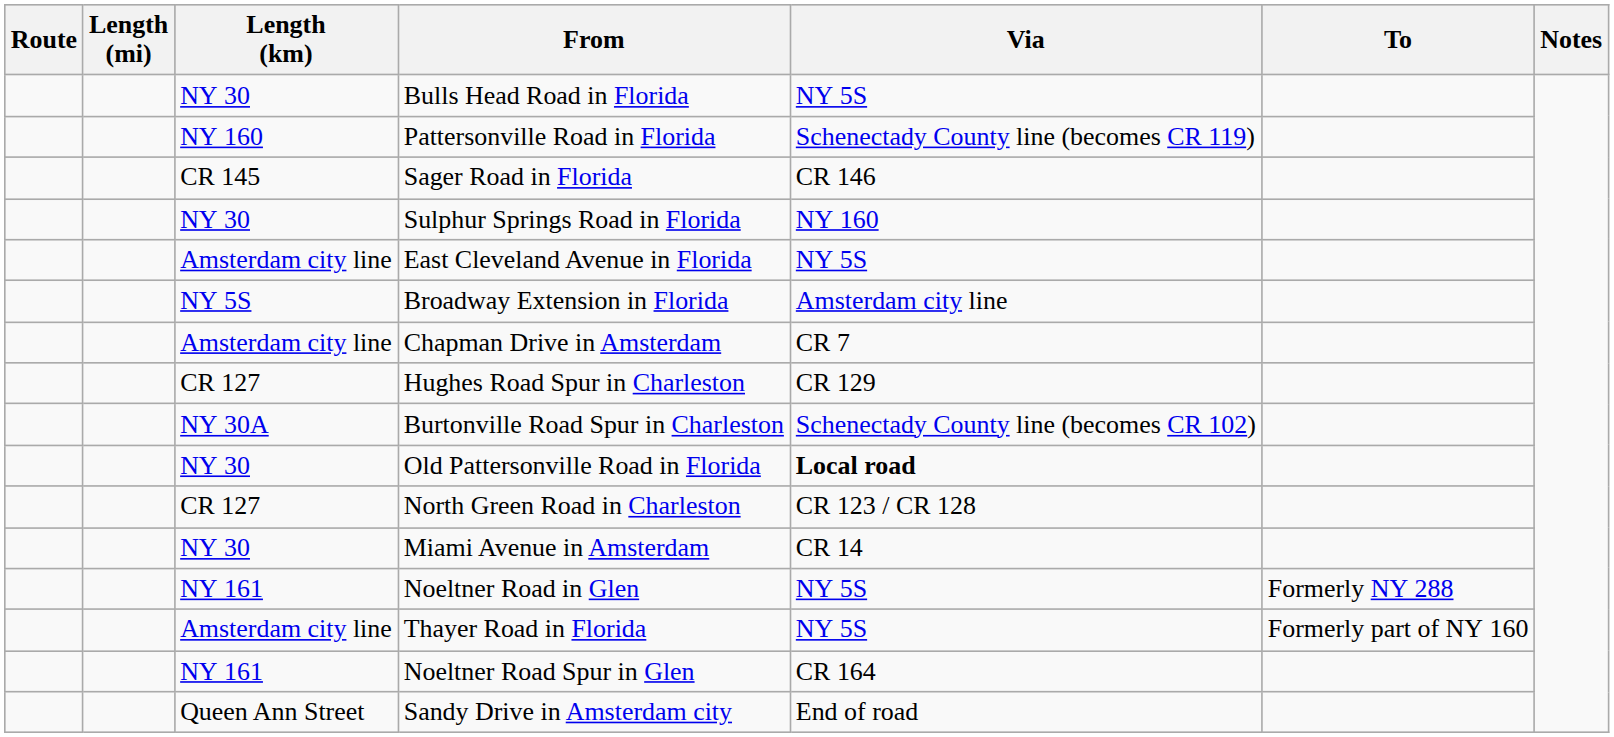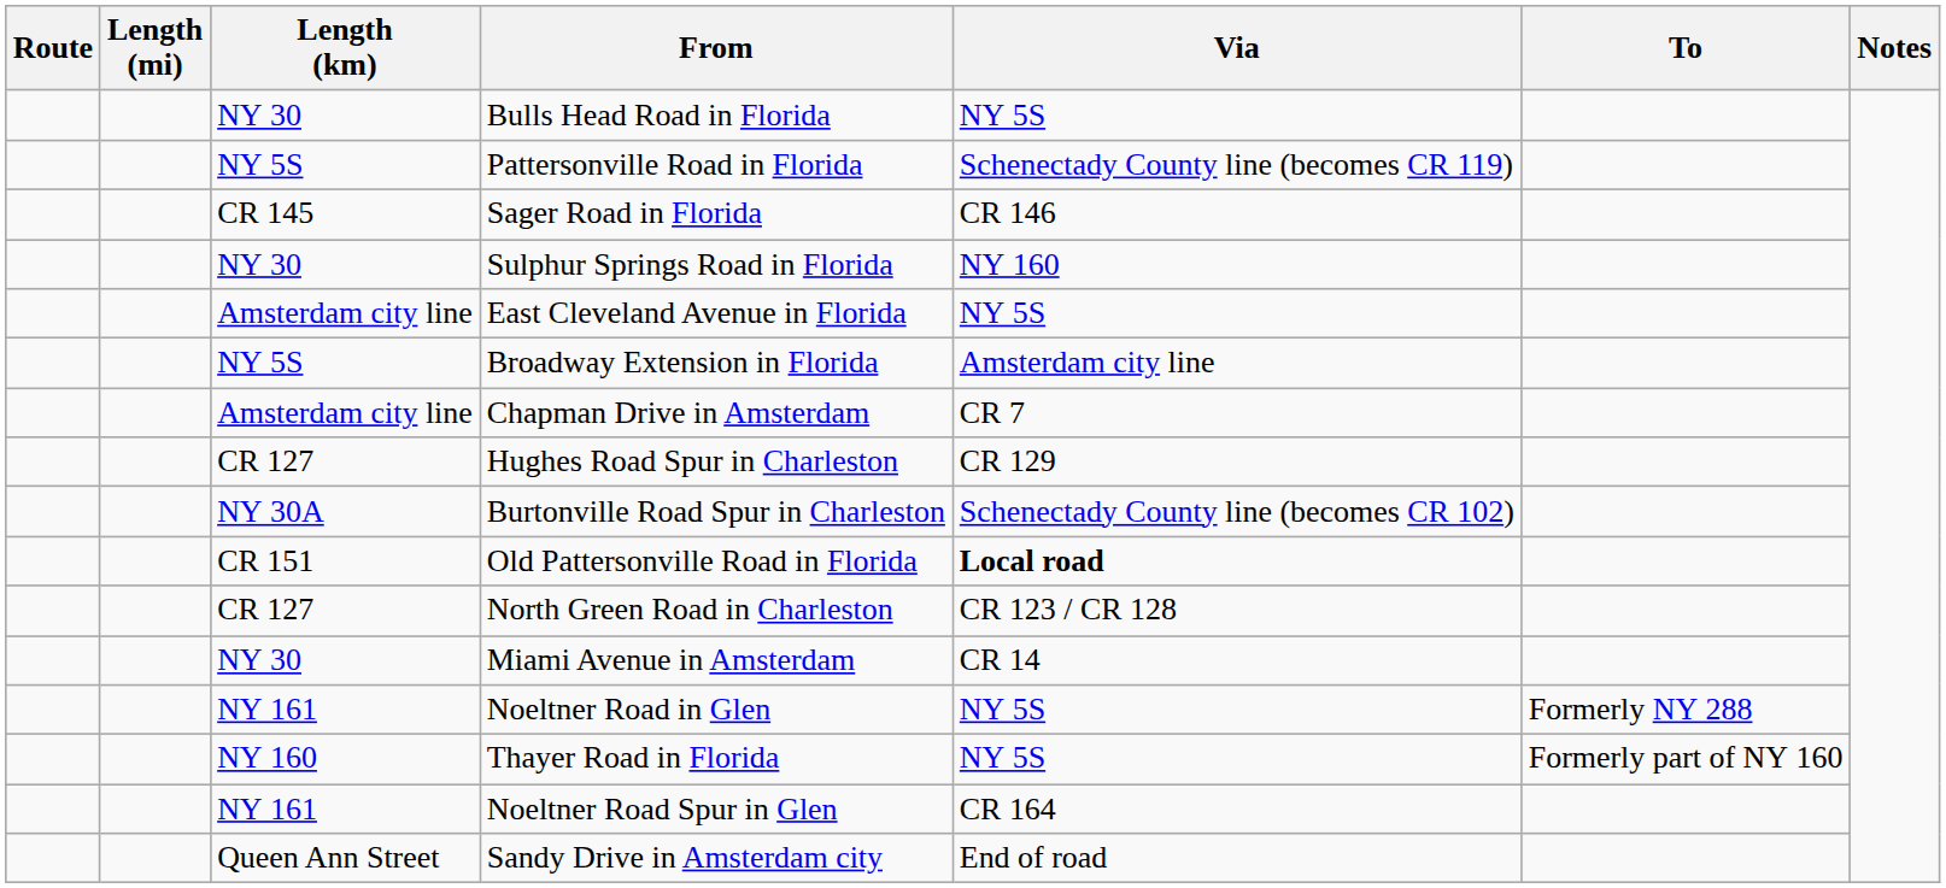 <table class="wikitable sortable">
 <tr>
 <th>Route</th>
 <th>Length<br>(mi)</th>
 <th>Length<br>(km)</th>
 <th class="unsortable">From</th>
 <th class="unsortable">Via</th>
 <th class="unsortable">To</th>
 <th class="unsortable">Notes</th>
 </tr>
 <tr>
 <td id="151"></td>
 <td></td>
 <td><a href='#'>NY&nbsp;30</a></td>
 <td>Bulls Head Road in <a href='#'>Florida</a></td>
 <td><a href='#'>NY&nbsp;5S</a></td>
 <td></td>
 </tr>
 <tr>
 <td id="152"></td>
 <td></td>
-<td><a href='#'>NY&nbsp;160</a></td>
+<td><a href='#'>NY&nbsp;5S</a></td>
 <td>Pattersonville Road in <a href='#'>Florida</a></td>
 <td><a href='#'>Schenectady County</a> line (becomes <a href='#'>CR 119</a>)</td>
 <td></td>
 </tr>
 <tr>
 <td id="153"></td>
 <td></td>
 <td>CR 145</td>
 <td>Sager Road in <a href='#'>Florida</a></td>
 <td>CR 146</td>
 <td></td>
 </tr>
 <tr>
 <td id="154"></td>
 <td></td>
 <td><a href='#'>NY&nbsp;30</a></td>
 <td>Sulphur Springs Road in <a href='#'>Florida</a></td>
 <td><a href='#'>NY&nbsp;160</a></td>
 <td></td>
 </tr>
 <tr>
 <td id="155"></td>
 <td></td>
 <td><a href='#'>Amsterdam city</a> line</td>
 <td>East Cleveland Avenue in <a href='#'>Florida</a></td>
 <td><a href='#'>NY&nbsp;5S</a></td>
 <td></td>
 </tr>
 <tr>
 <td id="156"></td>
 <td></td>
 <td><a href='#'>NY&nbsp;5S</a></td>
 <td>Broadway Extension in <a href='#'>Florida</a></td>
 <td><a href='#'>Amsterdam city</a> line</td>
 <td></td>
 </tr>
 <tr>
 <td id="157"></td>
 <td></td>
 <td><a href='#'>Amsterdam city</a> line</td>
 <td>Chapman Drive in <a href='#'>Amsterdam</a></td>
 <td>CR 7</td>
 <td></td>
 </tr>
 <tr>
 <td id="159"></td>
 <td></td>
 <td>CR 127</td>
 <td>Hughes Road Spur in <a href='#'>Charleston</a></td>
 <td>CR 129</td>
 <td></td>
 </tr>
 <tr>
 <td id="160"></td>
 <td></td>
 <td><a href='#'>NY&nbsp;30A</a></td>
 <td>Burtonville Road Spur in <a href='#'>Charleston</a></td>
 <td><a href='#'>Schenectady County</a> line (becomes <a href='#'>CR 102</a>)</td>
 <td></td>
 </tr>
 <tr>
 <td id="161"></td>
 <td></td>
-<td><a href='#'>NY&nbsp;30</a></td>
+<td>CR 151</td>
 <td>Old Pattersonville Road in <a href='#'>Florida</a></td>
 <td><strong>Local road</strong></td>
 <td></td>
 </tr>
 <tr>
 <td id="162"></td>
 <td></td>
 <td>CR 127</td>
 <td>North Green Road in <a href='#'>Charleston</a></td>
 <td>CR 123 / CR 128</td>
 <td></td>
 </tr>
 <tr>
 <td id="163"></td>
 <td></td>
 <td><a href='#'>NY&nbsp;30</a></td>
 <td>Miami Avenue in <a href='#'>Amsterdam</a></td>
 <td>CR 14</td>
 <td></td>
 </tr>
 <tr>
 <td id="164"></td>
 <td></td>
 <td><a href='#'>NY&nbsp;161</a></td>
 <td>Noeltner Road in <a href='#'>Glen</a></td>
 <td><a href='#'>NY&nbsp;5S</a></td>
 <td>Formerly <a href='#'>NY&nbsp;288</a></td>
 </tr>
 <tr>
 <td id="165"></td>
 <td></td>
-<td><a href='#'>Amsterdam city</a> line</td>
+<td><a href='#'>NY&nbsp;160</a></td>
 <td>Thayer Road in <a href='#'>Florida</a></td>
 <td><a href='#'>NY&nbsp;5S</a></td>
 <td>Formerly part of NY 160</td>
 </tr>
 <tr>
 <td id="166"></td>
 <td></td>
 <td><a href='#'>NY&nbsp;161</a></td>
 <td>Noeltner Road Spur in <a href='#'>Glen</a></td>
 <td>CR 164</td>
 <td></td>
 </tr>
 <tr>
 <td id="167"></td>
 <td></td>
 <td>Queen Ann Street</td>
 <td>Sandy Drive in <a href='#'>Amsterdam city</a></td>
 <td>End of road</td>
 <td></td>
 </tr>
 </table>
